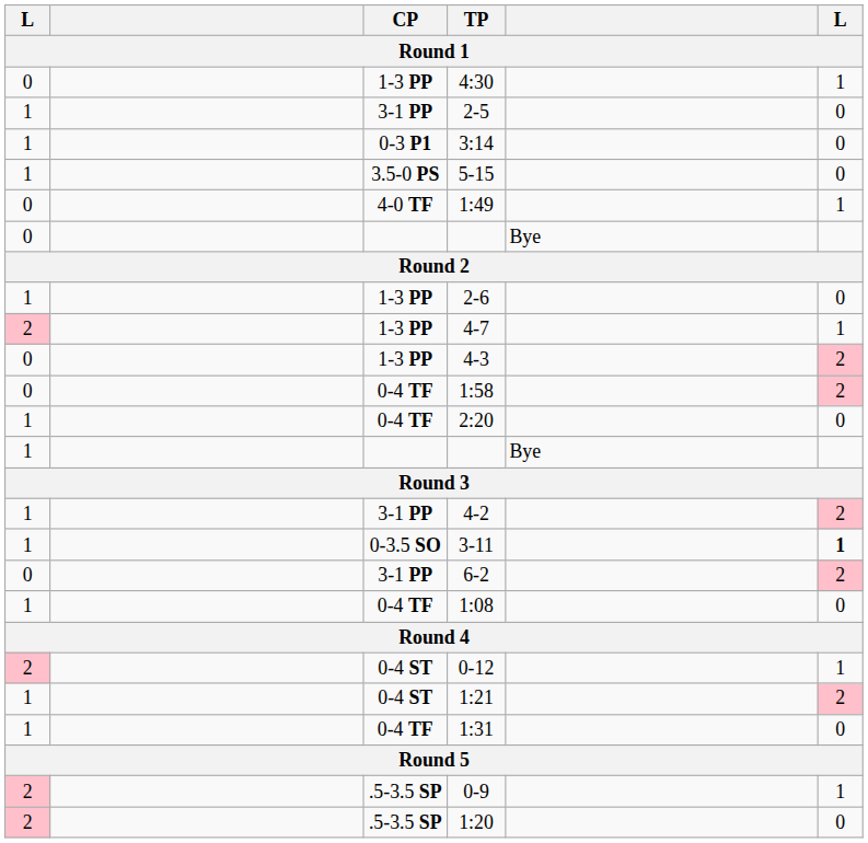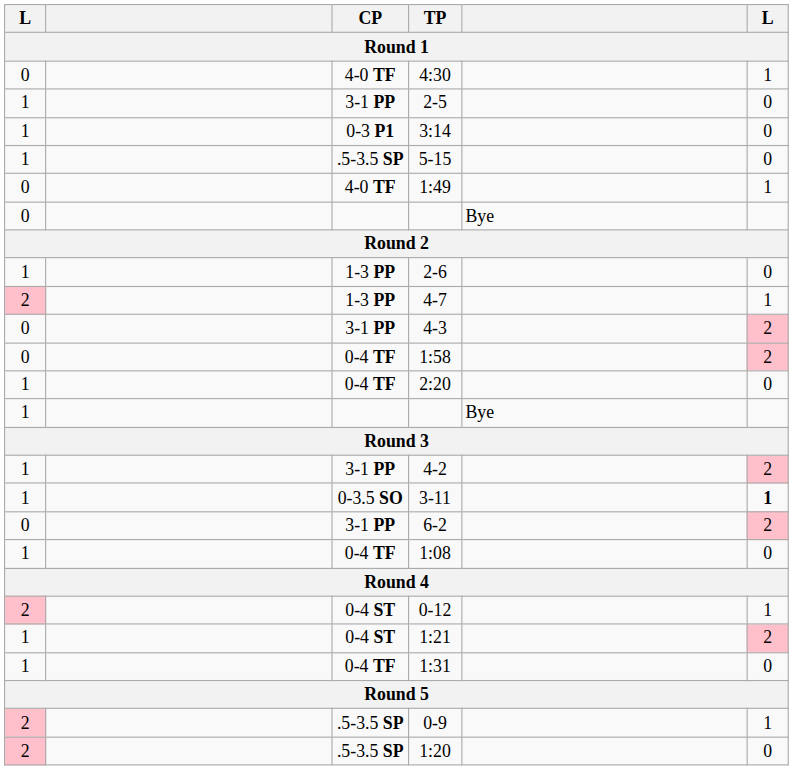 <table class="wikitable" style="text-align: center;" |>
 <tr>
 <th width="30">L</th>
 <th width="250"></th>
 <th width="62">CP</th>
 <th width="40">TP</th>
 <th width="250"></th>
 <th width="30">L</th>
 </tr>
 <tr>
 <th colspan="7">Round 1</th>
 </tr>
 <tr>
 <td>0</td>
 <td style="text-align:left;"><strong></strong></td>
-<td>1-3 <strong>PP</strong></td>
+<td>4-0 <strong>TF</strong></td>
 <td>4:30</td>
 <td style="text-align:left;"></td>
 <td>1</td>
 </tr>
 <tr>
 <td>1</td>
 <td style="text-align:left;"></td>
 <td>3-1 <strong>PP</strong></td>
 <td>2-5</td>
 <td style="text-align:left;"><strong></strong></td>
 <td>0</td>
 </tr>
 <tr>
 <td>1</td>
 <td style="text-align:left;"></td>
 <td>0-3 <strong>P1</strong></td>
 <td>3:14</td>
 <td style="text-align:left;"><strong></strong></td>
 <td>0</td>
 </tr>
 <tr>
 <td>1</td>
 <td style="text-align:left;"></td>
-<td>3.5-0 <strong>PS</strong></td>
+<td>.5-3.5 <strong>SP</strong></td>
 <td>5-15</td>
 <td style="text-align:left;"><strong></strong></td>
 <td>0</td>
 </tr>
 <tr>
 <td>0</td>
 <td style="text-align:left;"><strong></strong></td>
 <td>4-0 <strong>TF</strong></td>
 <td>1:49</td>
 <td style="text-align:left;"></td>
 <td>1</td>
 </tr>
 <tr>
 <td>0</td>
 <td style="text-align:left;"><strong></strong></td>
 <td></td>
 <td></td>
 <td style="text-align:left;">Bye</td>
 <td></td>
 </tr>
 <tr>
 <th colspan="7">Round 2</th>
 </tr>
 <tr>
 <td>1</td>
 <td style="text-align:left;"></td>
 <td>1-3 <strong>PP</strong></td>
 <td>2-6</td>
 <td style="text-align:left;"><strong></strong></td>
 <td>0</td>
 </tr>
 <tr>
 <td bgcolor=pink>2</td>
 <td style="text-align:left;"></td>
 <td>1-3 <strong>PP</strong></td>
 <td>4-7</td>
 <td style="text-align:left;"><strong></strong></td>
 <td>1</td>
 </tr>
 <tr>
 <td>0</td>
 <td style="text-align:left;"><strong></strong></td>
-<td>1-3 <strong>PP</strong></td>
+<td>3-1 <strong>PP</strong></td>
 <td>4-3</td>
 <td style="text-align:left;"></td>
 <td bgcolor=pink>2</td>
 </tr>
 <tr>
 <td>0</td>
 <td style="text-align:left;"><strong></strong></td>
 <td>0-4 <strong>TF</strong></td>
 <td>1:58</td>
 <td style="text-align:left;"></td>
 <td bgcolor=pink>2</td>
 </tr>
 <tr>
 <td>1</td>
 <td style="text-align:left;"></td>
 <td>0-4 <strong>TF</strong></td>
 <td>2:20</td>
 <td style="text-align:left;"><strong></strong></td>
 <td>0</td>
 </tr>
 <tr>
 <td>1</td>
 <td style="text-align:left;"><strong></strong></td>
 <td></td>
 <td></td>
 <td style="text-align:left;">Bye</td>
 <td></td>
 </tr>
 <tr>
 <th colspan="7">Round 3</th>
 </tr>
 <tr>
 <td>1</td>
 <td style="text-align:left;"><strong></strong></td>
 <td>3-1 <strong>PP</strong></td>
 <td>4-2</td>
 <td style="text-align:left;"></td>
 <td bgcolor=pink>2</td>
 </tr>
 <tr>
 <td>1</td>
 <td style="text-align:left;"></td>
 <td>0-3.5 <strong>SO</strong></td>
 <td>3-11</td>
 <td style="text-align:left;"><strong></strong></td>
 <td><strong>1</strong></td>
 </tr>
 <tr>
 <td>0</td>
 <td style="text-align:left;"><strong></strong></td>
 <td>3-1 <strong>PP</strong></td>
 <td>6-2</td>
 <td style="text-align:left;"></td>
 <td bgcolor=pink>2</td>
 </tr>
 <tr>
 <td>1</td>
 <td style="text-align:left;"></td>
 <td>0-4 <strong>TF</strong></td>
 <td>1:08</td>
 <td style="text-align:left;"><strong></strong></td>
 <td>0</td>
 </tr>
 <tr>
 <th colspan="7">Round 4</th>
 </tr>
 <tr>
 <td bgcolor=pink>2</td>
 <td style="text-align:left;"></td>
 <td>0-4 <strong>ST</strong></td>
 <td>0-12</td>
 <td style="text-align:left;"><strong></strong></td>
 <td>1</td>
 </tr>
 <tr>
 <td>1</td>
 <td style="text-align:left;"><strong></strong></td>
 <td>0-4 <strong>ST</strong></td>
 <td>1:21</td>
 <td style="text-align:left;"></td>
 <td bgcolor=pink>2</td>
 </tr>
 <tr>
 <td>1</td>
 <td style="text-align:left;"></td>
 <td>0-4 <strong>TF</strong></td>
 <td>1:31</td>
 <td style="text-align:left;"><strong></strong></td>
 <td>0</td>
 </tr>
 <tr>
 <th colspan="7">Round 5</th>
 </tr>
 <tr>
 <td bgcolor=pink>2</td>
 <td style="text-align:left;"></td>
 <td>.5-3.5 <strong>SP</strong></td>
 <td>0-9</td>
 <td style="text-align:left;"><strong></strong></td>
 <td>1</td>
 </tr>
 <tr>
 <td bgcolor=pink>2</td>
 <td style="text-align:left;"></td>
 <td>.5-3.5 <strong>SP</strong></td>
 <td>1:20</td>
 <td style="text-align:left;"><strong></strong></td>
 <td>0</td>
 </tr>
 </table>
